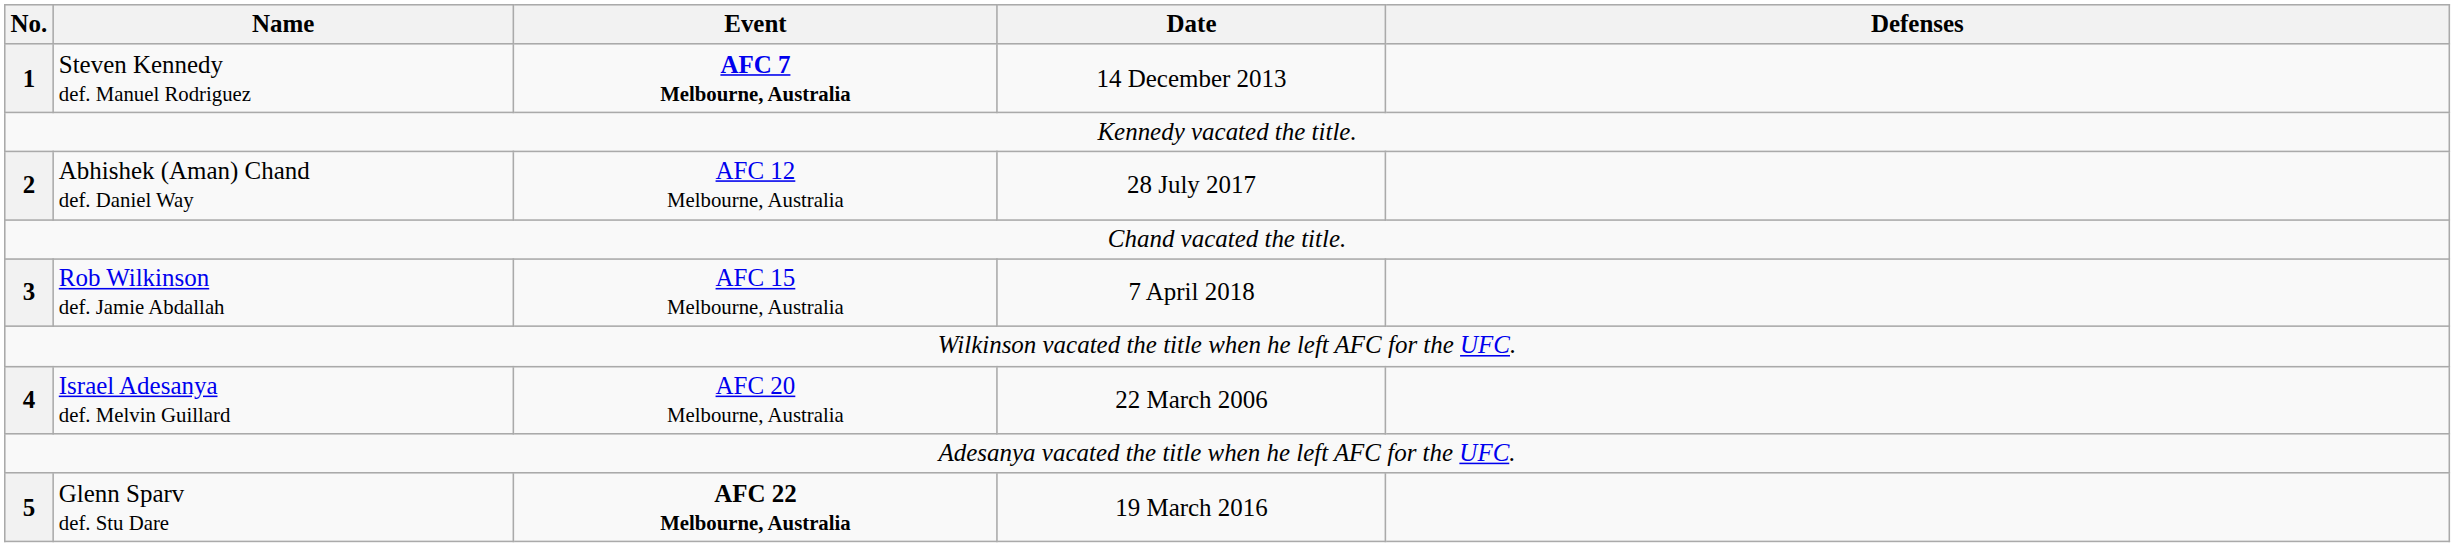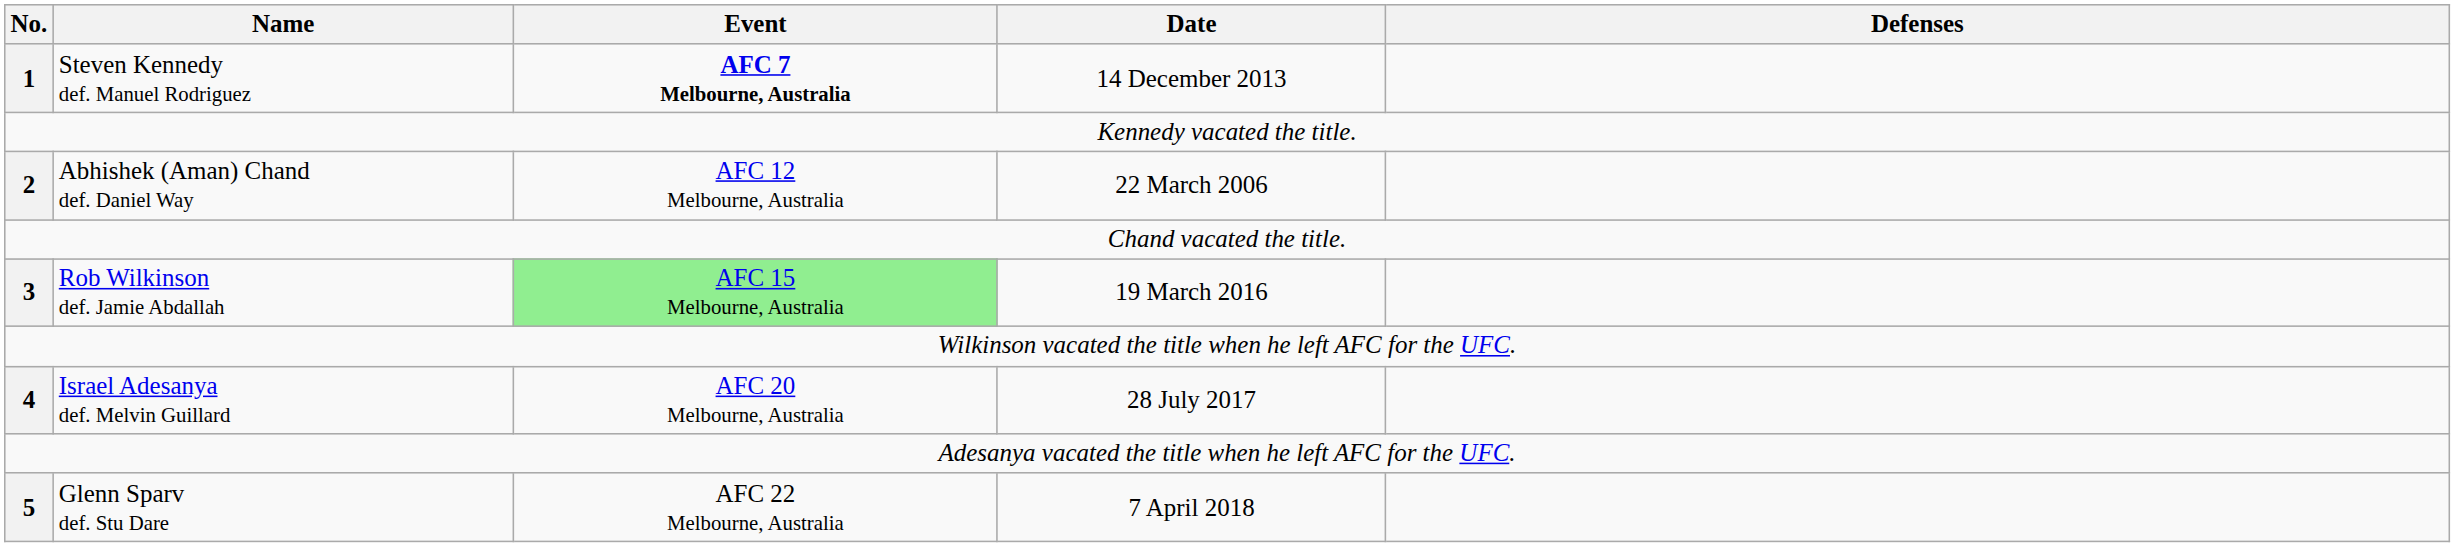 <table class="wikitable">
 <tr>
 <th width=1%>No.</th>
 <th width=19%>Name</th>
 <th width=20%>Event</th>
 <th width=16%>Date</th>
 <th width=44%>Defenses</th>
 </tr>
 <tr>
 <th>1</th>
 <td align=left> Steven Kennedy<br><small>def. Manuel Rodriguez</small></td>
 <td align=center><strong><a href='#'>AFC 7</a><br><small>Melbourne, Australia</small></strong></td>
 <td align=center>14 December 2013</td>
 <td></td>
 </tr>
 <tr>
 <td align="center" colspan="5"><em>Kennedy vacated the title.</em></td>
 </tr>
 <tr>
 <th>2</th>
 <td align=left> Abhishek (Aman) Chand<br><small>def. Daniel Way</small></td>
 <td align=center><a href='#'>AFC 12</a><br><small>Melbourne, Australia</small></td>
-<td align=center>28 July 2017</td>
+<td align=center>22 March 2006</td>
 <td></td>
 </tr>
 <tr>
 <td align="center" colspan="5"><em>Chand vacated the title.</em></td>
 </tr>
 <tr>
 <th>3</th>
 <td align=left> <a href='#'>Rob Wilkinson</a><br><small>def. Jamie Abdallah</small></td>
-<td align=center><a href='#'>AFC 15</a><br><small>Melbourne, Australia</small></td>
-<td align=center>7 April 2018</td>
+<td align=center style="background: lightgreen;"><a href='#'>AFC 15</a><br><small>Melbourne, Australia</small></td>
+<td align=center>19 March 2016</td>
 <td></td>
 </tr>
 <tr>
 <td align="center" colspan="5"><em>Wilkinson vacated the title when he left AFC for the <a href='#'>UFC</a>.</em></td>
 </tr>
 <tr>
 <th>4</th>
 <td align=left> <a href='#'>Israel Adesanya</a><br><small>def. Melvin Guillard</small></td>
 <td align=center><a href='#'>AFC 20</a><br><small>Melbourne, Australia</small></td>
-<td align=center>22 March 2006</td>
+<td align=center>28 July 2017</td>
 <td></td>
 </tr>
 <tr>
 <td align="center" colspan="5"><em>Adesanya vacated the title when he left AFC for the <a href='#'>UFC</a>.</em></td>
 </tr>
 <tr>
 <th>5</th>
 <td align=left> Glenn Sparv<br><small>def. Stu Dare</small></td>
-<td align=center><strong>AFC 22<br><small>Melbourne, Australia</small></strong></td>
-<td align=center>19 March 2016</td>
+<td align=center>AFC 22<br><small>Melbourne, Australia</small></td>
+<td align=center>7 April 2018</td>
 <td></td>
 </tr>
 </table>
